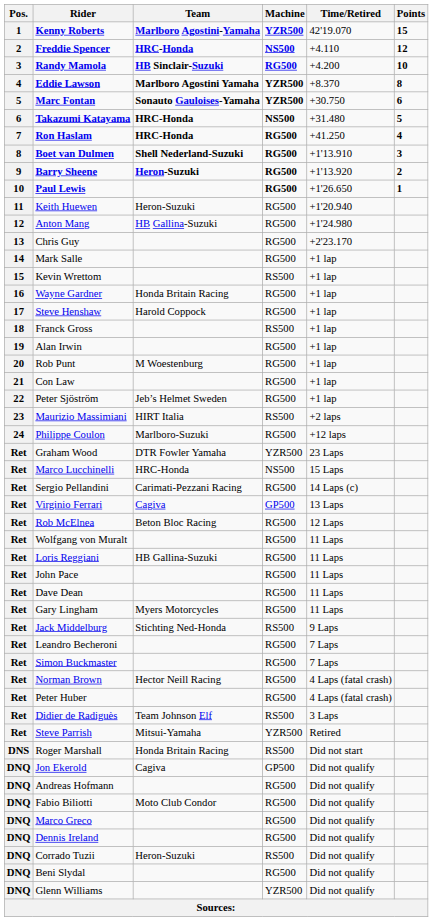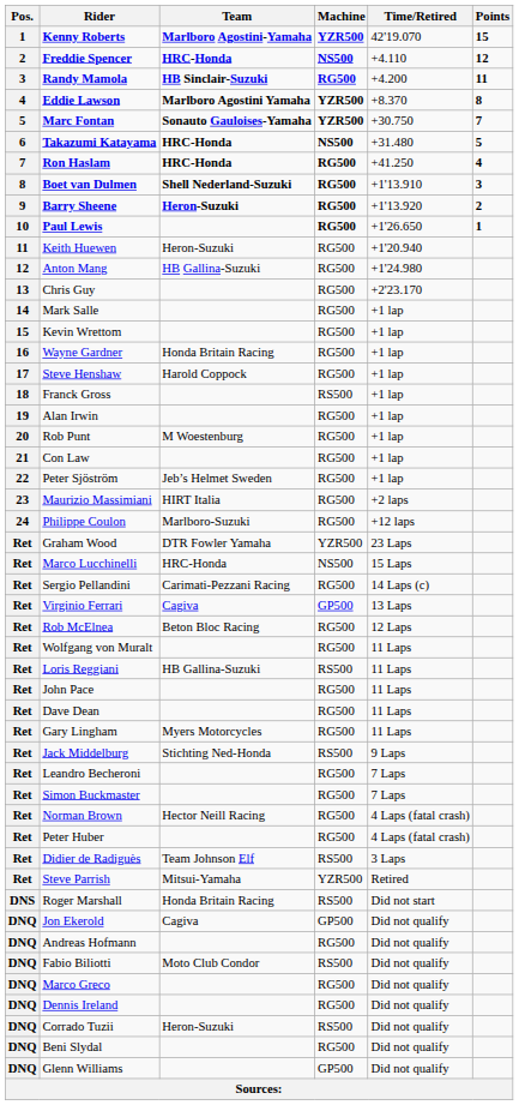 <table class="wikitable" style="font-size: 95%;">
 <tr>
 <th>Pos.</th>
 <th>Rider</th>
 <th>Team</th>
 <th>Machine</th>
 <th>Time/Retired</th>
 <th>Points</th>
 </tr>
 <tr>
 <th>1</th>
 <td> <strong><a href='#'>Kenny Roberts</a></strong></td>
 <td><strong><a href='#'>Marlboro</a> <a href='#'>Agostini</a>-<a href='#'>Yamaha</a></strong></td>
 <td><strong><a href='#'>YZR500</a></strong></td>
 <td>42'19.070</td>
 <td><strong>15</strong></td>
 </tr>
 <tr>
 <th>2</th>
 <td> <strong><a href='#'>Freddie Spencer</a></strong></td>
 <td><strong><a href='#'>HRC</a>-<a href='#'>Honda</a></strong></td>
 <td><strong><a href='#'>NS500</a></strong></td>
 <td>+4.110</td>
 <td><strong>12</strong></td>
 </tr>
 <tr>
 <th>3</th>
 <td> <strong><a href='#'>Randy Mamola</a></strong></td>
 <td><strong><a href='#'>HB</a> Sinclair-<a href='#'>Suzuki</a></strong></td>
 <td><strong><a href='#'>RG500</a></strong></td>
 <td>+4.200</td>
-<td><strong>10</strong></td>
+<td><strong>11</strong></td>
 </tr>
 <tr>
 <th>4</th>
 <td> <strong><a href='#'>Eddie Lawson</a></strong></td>
 <td><strong>Marlboro Agostini Yamaha</strong></td>
 <td><strong>YZR500</strong></td>
 <td>+8.370</td>
 <td><strong>8</strong></td>
 </tr>
 <tr>
 <th>5</th>
 <td> <strong><a href='#'>Marc Fontan</a></strong></td>
 <td><strong>Sonauto <a href='#'>Gauloises</a>-Yamaha</strong></td>
 <td><strong>YZR500</strong></td>
 <td>+30.750</td>
-<td><strong>6</strong></td>
+<td><strong>7</strong></td>
 </tr>
 <tr>
 <th>6</th>
 <td> <strong><a href='#'>Takazumi Katayama</a></strong></td>
 <td><strong>HRC-Honda</strong></td>
 <td><strong>NS500</strong></td>
 <td>+31.480</td>
 <td><strong>5</strong></td>
 </tr>
 <tr>
 <th>7</th>
 <td> <strong><a href='#'>Ron Haslam</a></strong></td>
 <td><strong>HRC-Honda</strong></td>
 <td><strong>RG500</strong></td>
 <td>+41.250</td>
 <td><strong>4</strong></td>
 </tr>
 <tr>
 <th>8</th>
 <td> <strong><a href='#'>Boet van Dulmen</a></strong></td>
 <td><strong>Shell Nederland-Suzuki</strong></td>
 <td><strong>RG500</strong></td>
 <td>+1'13.910</td>
 <td><strong>3</strong></td>
 </tr>
 <tr>
 <th>9</th>
 <td> <strong><a href='#'>Barry Sheene</a></strong></td>
 <td><strong><a href='#'>Heron</a>-Suzuki</strong></td>
 <td><strong>RG500</strong></td>
 <td>+1'13.920</td>
 <td><strong>2</strong></td>
 </tr>
 <tr>
 <th>10</th>
 <td> <strong><a href='#'>Paul Lewis</a></strong></td>
 <td></td>
 <td><strong>RG500</strong></td>
 <td>+1'26.650</td>
 <td><strong>1</strong></td>
 </tr>
 <tr>
 <th>11</th>
 <td> <a href='#'>Keith Huewen</a></td>
 <td>Heron-Suzuki</td>
 <td>RG500</td>
 <td>+1'20.940</td>
 <td></td>
 </tr>
 <tr>
 <th>12</th>
 <td> <a href='#'>Anton Mang</a></td>
 <td><a href='#'>HB</a> <a href='#'>Gallina</a>-Suzuki</td>
 <td>RG500</td>
 <td>+1'24.980</td>
 <td></td>
 </tr>
 <tr>
 <th>13</th>
 <td> Chris Guy</td>
 <td></td>
 <td>RG500</td>
 <td>+2'23.170</td>
 <td></td>
 </tr>
 <tr>
 <th>14</th>
 <td> Mark Salle</td>
 <td></td>
 <td>RG500</td>
 <td>+1 lap</td>
 <td></td>
 </tr>
 <tr>
 <th>15</th>
 <td> Kevin Wrettom</td>
 <td></td>
-<td>RS500</td>
+<td>RG500</td>
 <td>+1 lap</td>
 <td></td>
 </tr>
 <tr>
 <th>16</th>
 <td> <a href='#'>Wayne Gardner</a></td>
 <td>Honda Britain Racing</td>
 <td>RG500</td>
 <td>+1 lap</td>
 <td></td>
 </tr>
 <tr>
 <th>17</th>
 <td> <a href='#'>Steve Henshaw</a></td>
 <td>Harold Coppock</td>
 <td>RG500</td>
 <td>+1 lap</td>
 <td></td>
 </tr>
 <tr>
 <th>18</th>
 <td> Franck Gross</td>
 <td></td>
 <td>RS500</td>
 <td>+1 lap</td>
 <td></td>
 </tr>
 <tr>
 <th>19</th>
 <td> Alan Irwin</td>
 <td></td>
 <td>RG500</td>
 <td>+1 lap</td>
 <td></td>
 </tr>
 <tr>
 <th>20</th>
 <td> Rob Punt</td>
 <td>M Woestenburg</td>
 <td>RG500</td>
 <td>+1 lap</td>
 <td></td>
 </tr>
 <tr>
 <th>21</th>
 <td> Con Law</td>
 <td></td>
 <td>RG500</td>
 <td>+1 lap</td>
 <td></td>
 </tr>
 <tr>
 <th>22</th>
 <td> Peter Sjöström</td>
 <td>Jeb’s Helmet Sweden</td>
 <td>RG500</td>
 <td>+1 lap</td>
 <td></td>
 </tr>
 <tr>
 <th>23</th>
 <td> <a href='#'>Maurizio Massimiani</a></td>
 <td>HIRT Italia</td>
-<td>RS500</td>
+<td>RG500</td>
 <td>+2 laps</td>
 <td></td>
 </tr>
 <tr>
 <th>24</th>
 <td> <a href='#'>Philippe Coulon</a></td>
 <td>Marlboro-Suzuki</td>
 <td>RG500</td>
 <td>+12 laps</td>
 <td></td>
 </tr>
 <tr>
 <th>Ret</th>
 <td> Graham Wood</td>
 <td>DTR Fowler Yamaha</td>
 <td>YZR500</td>
 <td>23 Laps</td>
 <td></td>
 </tr>
 <tr>
 <th>Ret</th>
 <td> <a href='#'>Marco Lucchinelli</a></td>
 <td>HRC-Honda</td>
 <td>NS500</td>
 <td>15 Laps</td>
 <td></td>
 </tr>
 <tr>
 <th>Ret</th>
 <td> Sergio Pellandini</td>
 <td>Carimati-Pezzani Racing</td>
 <td>RG500</td>
 <td>14 Laps (c)</td>
 <td></td>
 </tr>
 <tr>
 <th>Ret</th>
 <td> <a href='#'>Virginio Ferrari</a></td>
 <td><a href='#'>Cagiva</a></td>
 <td><a href='#'>GP500</a></td>
 <td>13 Laps</td>
 <td></td>
 </tr>
 <tr>
 <th>Ret</th>
 <td> <a href='#'>Rob McElnea</a></td>
 <td>Beton Bloc Racing</td>
 <td>RG500</td>
 <td>12 Laps</td>
 </tr>
 <tr>
 <th>Ret</th>
 <td> Wolfgang von Muralt</td>
 <td></td>
 <td>RG500</td>
 <td>11 Laps</td>
 <td></td>
 </tr>
 <tr>
 <th>Ret</th>
 <td> <a href='#'>Loris Reggiani</a></td>
 <td>HB Gallina-Suzuki</td>
-<td>RG500</td>
+<td>RS500</td>
 <td>11 Laps</td>
 <td></td>
 </tr>
 <tr>
 <th>Ret</th>
 <td> John Pace</td>
 <td></td>
 <td>RG500</td>
 <td>11 Laps</td>
 <td></td>
 </tr>
 <tr>
 <th>Ret</th>
 <td> Dave Dean</td>
 <td></td>
 <td>RG500</td>
 <td>11 Laps</td>
 <td></td>
 </tr>
 <tr>
 <th>Ret</th>
 <td> Gary Lingham</td>
 <td>Myers Motorcycles</td>
 <td>RG500</td>
 <td>11 Laps</td>
 <td></td>
 </tr>
 <tr>
 <th>Ret</th>
 <td> <a href='#'>Jack Middelburg</a></td>
 <td>Stichting Ned-Honda</td>
 <td>RS500</td>
 <td>9 Laps</td>
 <td></td>
 </tr>
 <tr>
 <th>Ret</th>
 <td> Leandro Becheroni</td>
 <td></td>
 <td>RG500</td>
 <td>7 Laps</td>
 <td></td>
 </tr>
 <tr>
 <th>Ret</th>
 <td> <a href='#'>Simon Buckmaster</a></td>
 <td></td>
 <td>RG500</td>
 <td>7 Laps</td>
 <td></td>
 </tr>
 <tr>
 <th>Ret</th>
 <td> <a href='#'>Norman Brown</a></td>
 <td>Hector Neill Racing</td>
 <td>RG500</td>
 <td>4 Laps (fatal crash)</td>
 <td></td>
 </tr>
 <tr>
 <th>Ret</th>
 <td> Peter Huber</td>
 <td></td>
 <td>RG500</td>
 <td>4 Laps (fatal crash)</td>
 <td></td>
 </tr>
 <tr>
 <th>Ret</th>
 <td> <a href='#'>Didier de Radiguès</a></td>
 <td>Team Johnson <a href='#'>Elf</a></td>
 <td>RS500</td>
 <td>3 Laps</td>
 <td></td>
 </tr>
 <tr>
 <th>Ret</th>
 <td> <a href='#'>Steve Parrish</a></td>
 <td>Mitsui-Yamaha</td>
 <td>YZR500</td>
 <td>Retired</td>
 <td></td>
 </tr>
 <tr>
 <th>DNS</th>
 <td> Roger Marshall</td>
 <td>Honda Britain Racing</td>
 <td>RS500</td>
 <td>Did not start</td>
 <td></td>
 </tr>
 <tr>
 <th>DNQ</th>
 <td> <a href='#'>Jon Ekerold</a></td>
 <td>Cagiva</td>
 <td>GP500</td>
 <td>Did not qualify</td>
 <td></td>
 </tr>
 <tr>
 <th>DNQ</th>
 <td> Andreas Hofmann</td>
 <td></td>
 <td>RG500</td>
 <td>Did not qualify</td>
 <td></td>
 </tr>
 <tr>
 <th>DNQ</th>
 <td> Fabio Biliotti</td>
 <td>Moto Club Condor</td>
-<td>RG500</td>
+<td>RS500</td>
 <td>Did not qualify</td>
 <td></td>
 </tr>
 <tr>
 <th>DNQ</th>
 <td> <a href='#'>Marco Greco</a></td>
 <td></td>
 <td>RG500</td>
 <td>Did not qualify</td>
 <td></td>
 </tr>
 <tr>
 <th>DNQ</th>
 <td> <a href='#'>Dennis Ireland</a></td>
 <td></td>
 <td>RG500</td>
 <td>Did not qualify</td>
 <td></td>
 </tr>
 <tr>
 <th>DNQ</th>
 <td> Corrado Tuzii</td>
 <td>Heron-Suzuki</td>
 <td>RS500</td>
 <td>Did not qualify</td>
 <td></td>
 </tr>
 <tr>
 <th>DNQ</th>
 <td> Beni Slydal</td>
 <td></td>
 <td>RG500</td>
 <td>Did not qualify</td>
 <td></td>
 </tr>
 <tr>
 <th>DNQ</th>
 <td> Glenn Williams</td>
 <td></td>
-<td>YZR500</td>
+<td>GP500</td>
 <td>Did not qualify</td>
 <td></td>
 </tr>
 <tr>
 <th colspan=8>Sources:</th>
 </tr>
 </table>
